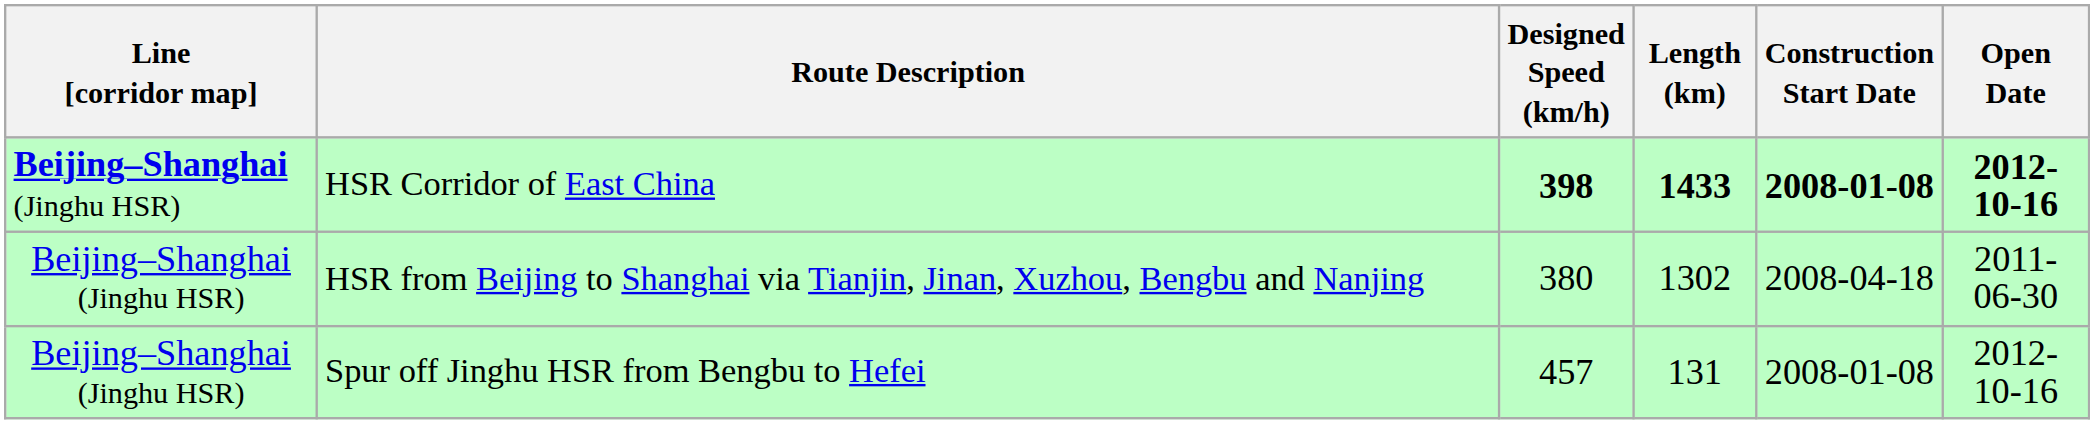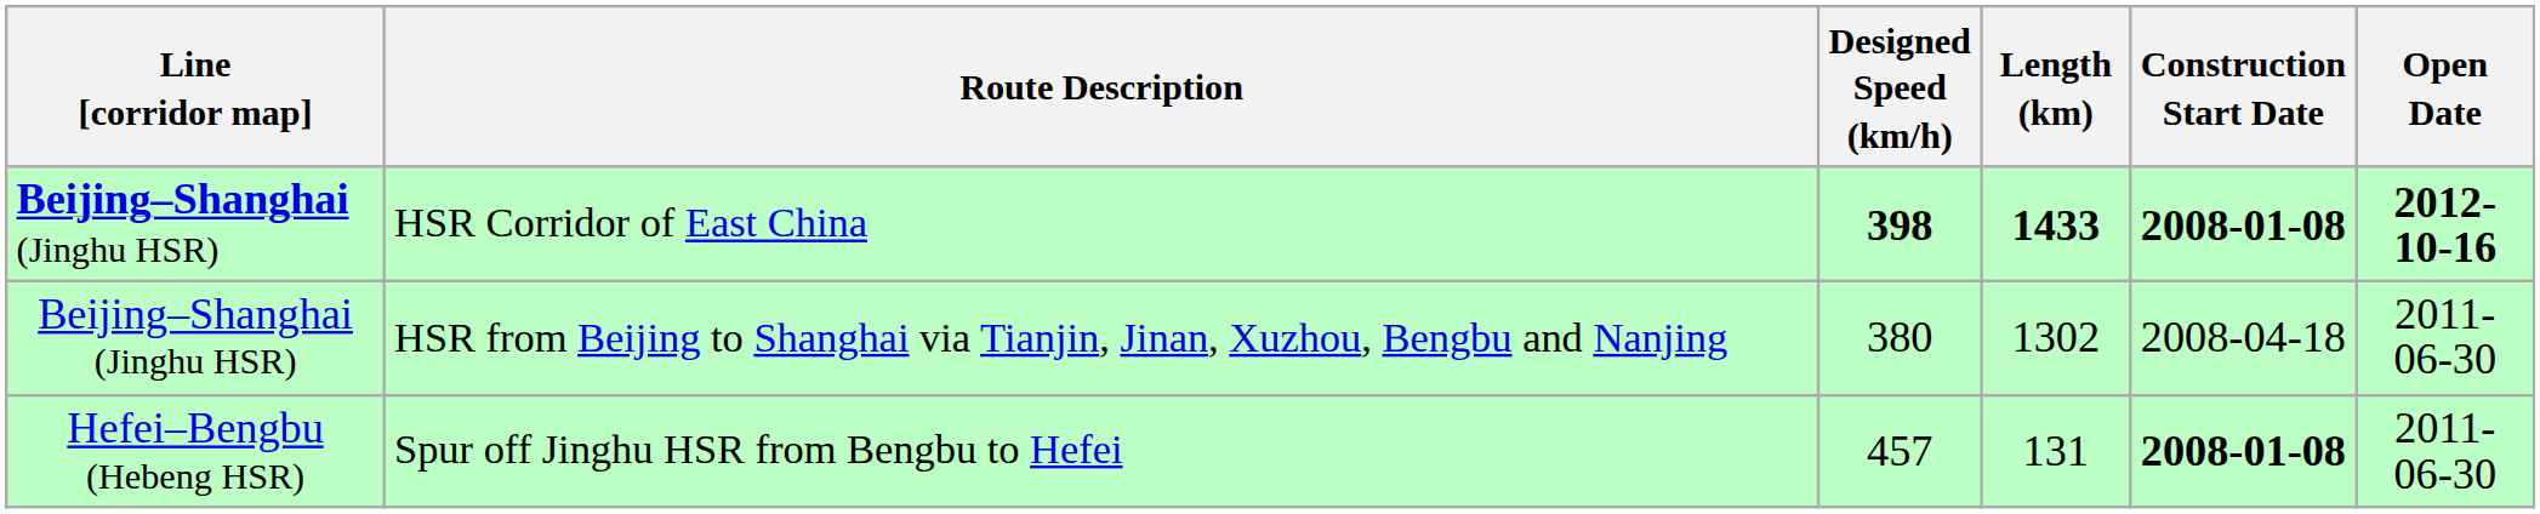 <table class="wikitable sortable" style="width:100%; text-align:center; font-size:96%; line-height:1.05">
 <tr>
 <th style="width:125px; line-height:1.05"><small><strong>Line</strong><br>[corridor map]</small></th>
 <th><small><strong>Route Description</strong></small></th>
 <th style="width:40px; line-height:1.05"><small><strong>Designed<br>Speed<br>(km/h)</strong><br></small></th>
 <th style="width:45px; line-height:1.05"><small><strong>Length<br>(km)</strong><br></small></th>
 <th style="width:55px; line-height:1.05"><small><strong>Construction<br>Start Date</strong><br></small></th>
 <th style="width:55px; line-height:1.05"><small><strong>Open Date</strong><br></small></th>
 </tr>
 <tr style="background:#bcffc5;">
 <td style="font-size:100%; text-align:left;"><strong><a href='#'>Beijing–Shanghai</a></strong><br><small>(Jinghu HSR)</small></td>
 <td style="font-size:95%; text-align:left">HSR Corridor of <a href='#'>East China</a></td>
 <td><strong>398</strong></td>
 <td><strong>1433</strong></td>
 <td><strong>2008-01-08</strong></td>
 <td><strong>2012-10-16</strong></td>
 </tr>
 <tr style="background:#bcffc5;">
 <td><a href='#'>Beijing–Shanghai</a><br><small>(Jinghu HSR)</small></td>
 <td style="font-size:95%; text-align:left">HSR from <a href='#'>Beijing</a> to <a href='#'>Shanghai</a> via <a href='#'>Tianjin</a>, <a href='#'>Jinan</a>, <a href='#'>Xuzhou</a>, <a href='#'>Bengbu</a> and <a href='#'>Nanjing</a></td>
 <td>380</td>
 <td>1302</td>
 <td>2008-04-18</td>
 <td>2011-06-30</td>
 </tr>
 <tr style="background:#bcffc5;">
-<td><a href='#'>Beijing–Shanghai</a><br><small>(Jinghu HSR)</small></td>
+<td><a href='#'>Hefei–Bengbu</a><br><small>(Hebeng HSR)</small></td>
 <td style="font-size:95%; text-align:left">Spur off Jinghu HSR from Bengbu to <a href='#'>Hefei</a></td>
 <td>457</td>
 <td>131</td>
-<td>2008-01-08</td>
-<td>2012-10-16</td>
+<td><strong>2008-01-08</strong></td>
+<td>2011-06-30</td>
 </tr>
 </table>
